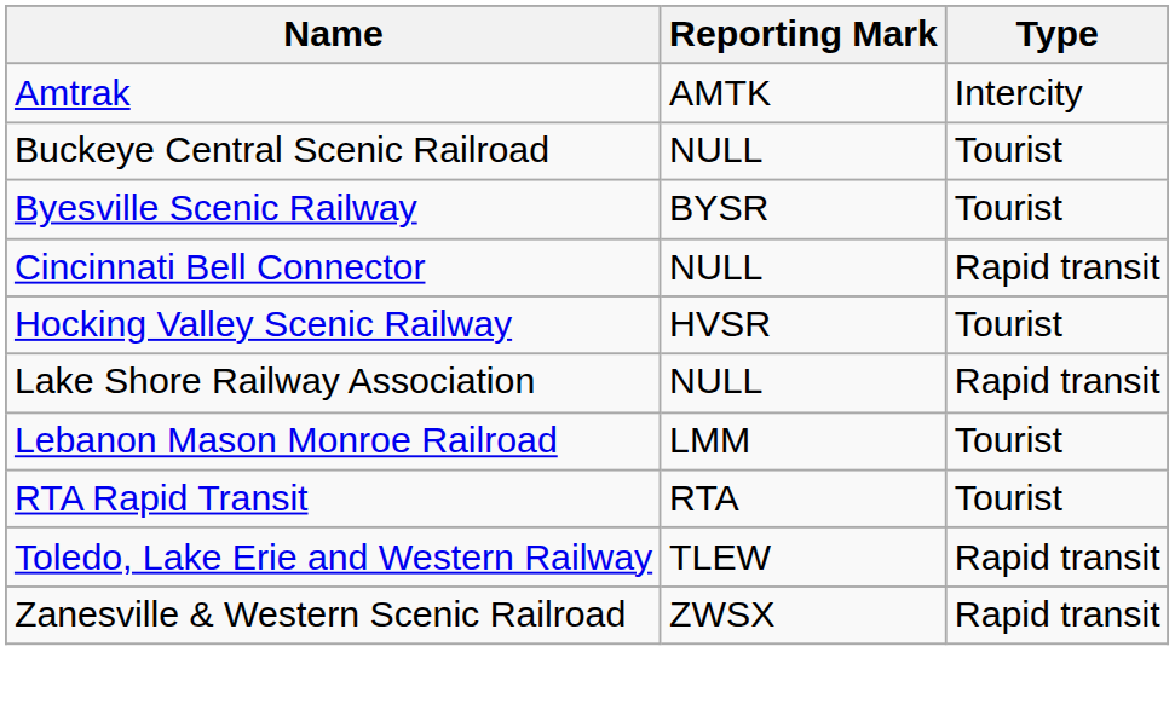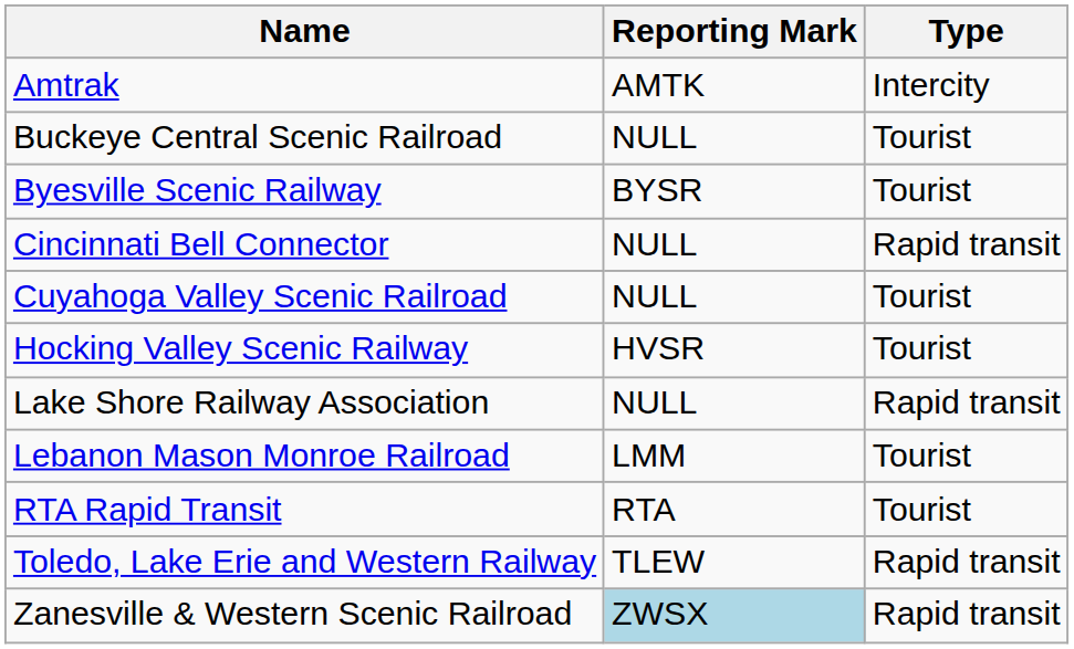 <table class="wikitable sortable">
 <tr>
 <th scope="col">Name</th>
 <th scope="col">Reporting Mark</th>
 <th scope="col">Type</th>
 </tr>
 <tr>
 <td><a href='#'>Amtrak</a></td>
 <td>AMTK</td>
 <td>Intercity</td>
 </tr>
 <tr>
 <td>Buckeye Central Scenic Railroad</td>
 <td>NULL</td>
 <td>Tourist</td>
 </tr>
 <tr>
 <td><a href='#'>Byesville Scenic Railway</a></td>
 <td>BYSR</td>
 <td>Tourist</td>
 </tr>
 <tr>
 <td><a href='#'>Cincinnati Bell Connector</a></td>
 <td>NULL</td>
 <td>Rapid transit</td>
+</tr>
+<tr>
+<td><a href='#'>Cuyahoga Valley Scenic Railroad</a></td>
+<td>NULL</td>
+<td>Tourist</td>
 </tr>
 <tr>
 <td><a href='#'>Hocking Valley Scenic Railway</a></td>
 <td>HVSR</td>
 <td>Tourist</td>
 </tr>
 <tr>
 <td>Lake Shore Railway Association</td>
 <td>NULL</td>
 <td>Rapid transit</td>
 </tr>
 <tr>
 <td><a href='#'>Lebanon Mason Monroe Railroad</a></td>
 <td>LMM</td>
 <td>Tourist</td>
 </tr>
 <tr>
 <td><a href='#'>RTA Rapid Transit</a></td>
 <td>RTA</td>
 <td>Tourist</td>
 </tr>
 <tr>
 <td><a href='#'>Toledo, Lake Erie and Western Railway</a></td>
 <td>TLEW</td>
 <td>Rapid transit</td>
 </tr>
 <tr>
 <td>Zanesville & Western Scenic Railroad</td>
-<td>ZWSX</td>
+<td style="background: lightblue;">ZWSX</td>
 <td>Rapid transit</td>
 </tr>
 </table>
